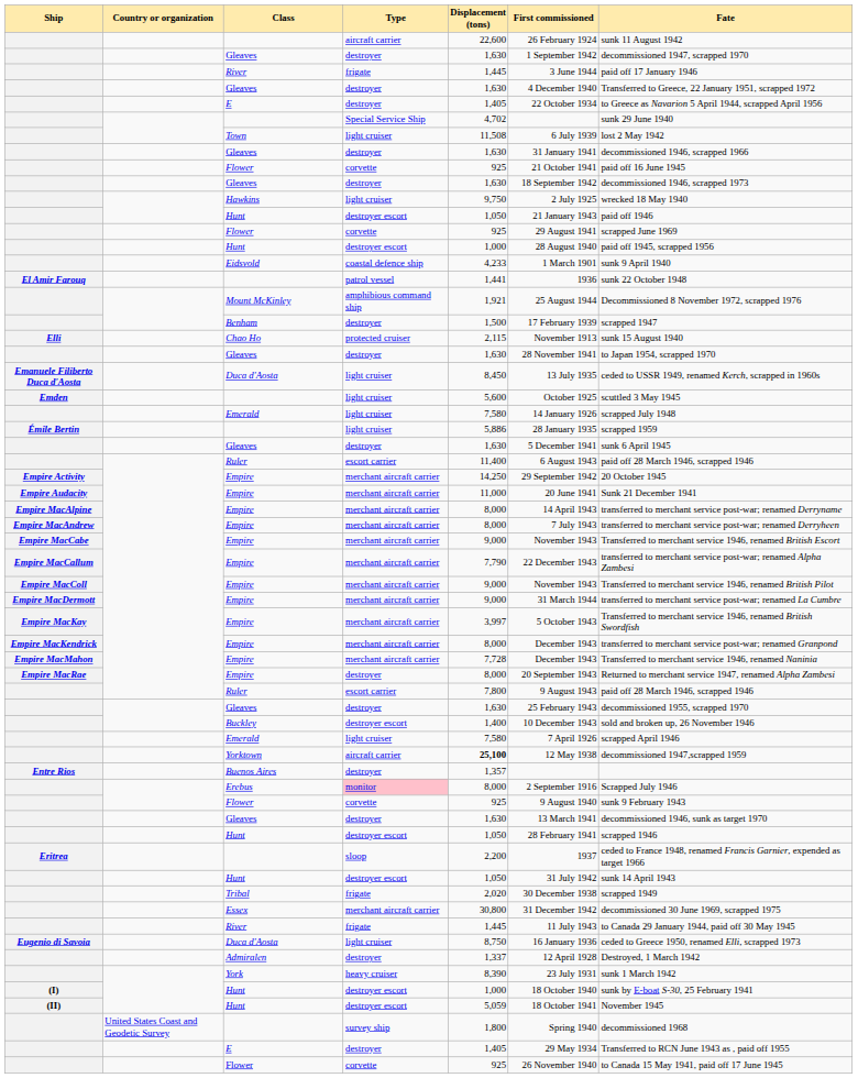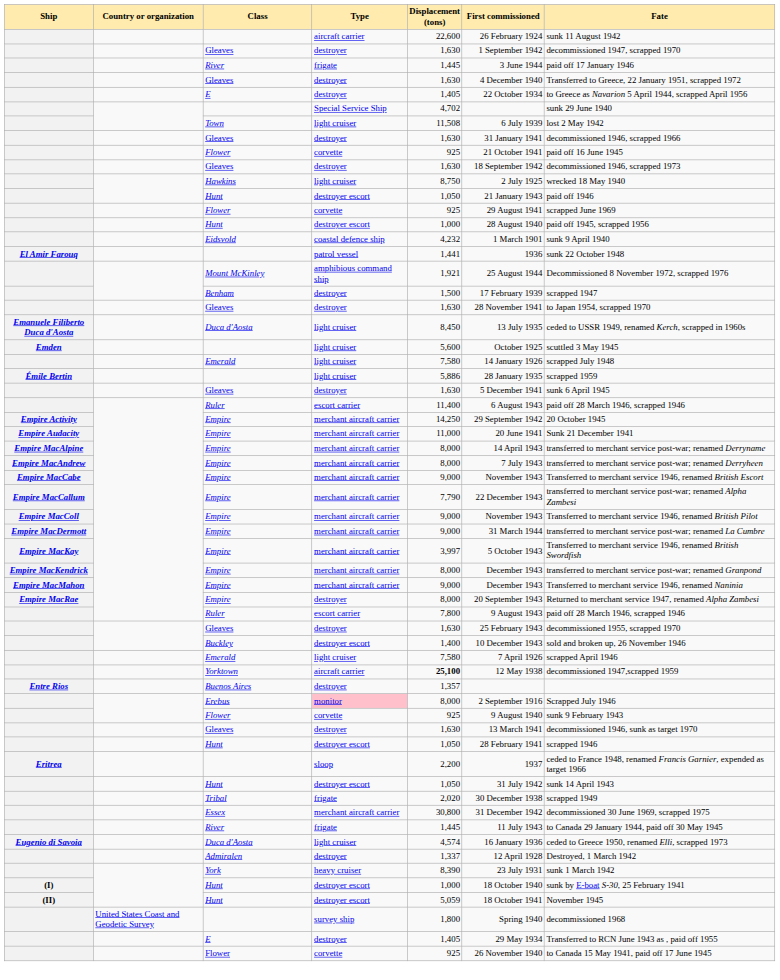 <table class="wikitable sortable plainrowheaders" style="width:100%; font-size: 90%">
 <tr>
 <th scope="col" style="width:12%; background: #ffebad;">Ship</th>
 <th scope="col" style="width:15%; background: #ffebad;">Country or organization</th>
 <th scope="col" style="width:15%; background: #ffebad;">Class</th>
 <th scope="col" style="width:13%; background: #ffebad;">Type</th>
 <th scope="col" style="width:2%; background: #ffebad;">Displacement (tons)</th>
 <th scope="col" style="width:11%; background: #ffebad;">First commissioned</th>
 <th scope="col" style="width:32%; background: #ffebad;">Fate</th>
 </tr>
 <tr>
 <th scope="row"></th>
 <td></td>
 <td></td>
 <td><a href='#'>aircraft carrier</a></td>
 <td style="text-align:right;">22,600</td>
 <td style="text-align:right;">26 February 1924</td>
 <td>sunk 11 August 1942</td>
 </tr>
 <tr>
 <th scope="row"></th>
 <td></td>
 <td><em><a href='#'></em>Gleaves<em></a></em></td>
 <td><a href='#'>destroyer</a></td>
 <td style="text-align:right;">1,630</td>
 <td style="text-align:right;">1 September 1942</td>
 <td>decommissioned 1947, scrapped 1970</td>
 </tr>
 <tr>
 <th scope="row"></th>
 <td></td>
 <td><em><a href='#'>River</a></em></td>
 <td><a href='#'>frigate</a></td>
 <td style="text-align:right;">1,445</td>
 <td style="text-align:right;">3 June 1944</td>
 <td>paid off 17 January 1946</td>
 </tr>
 <tr>
 <th scope="row"></th>
 <td></td>
 <td><em><a href='#'></em>Gleaves<em></a></em></td>
 <td><a href='#'>destroyer</a></td>
 <td style="text-align:right;">1,630</td>
 <td style="text-align:right;">4 December 1940</td>
 <td>Transferred to Greece, 22 January 1951, scrapped 1972</td>
 </tr>
 <tr>
 <th scope="row"></th>
 <td><br></td>
 <td><a href='#'><em>E</em></a></td>
 <td><a href='#'>destroyer</a></td>
 <td style="text-align:right;">1,405</td>
 <td style="text-align:right;">22 October 1934</td>
 <td>to Greece as <em>Navarion</em> 5 April 1944, scrapped April 1956</td>
 </tr>
 <tr>
 <th scope="row"></th>
 <td rowspan="2"></td>
 <td></td>
 <td><a href='#'>Special Service Ship</a></td>
 <td style="text-align:right;">4,702</td>
 <td style="text-align:right;"></td>
 <td>sunk 29 June 1940</td>
 </tr>
 <tr>
 <th scope="row"></th>
 <td><a href='#'><em>Town</em></a></td>
 <td><a href='#'>light cruiser</a></td>
 <td style="text-align:right;">11,508</td>
 <td style="text-align:right;">6 July 1939</td>
 <td>lost 2 May 1942</td>
 </tr>
 <tr>
 <th scope="row"></th>
 <td></td>
 <td><em><a href='#'></em>Gleaves<em></a></em></td>
 <td><a href='#'>destroyer</a></td>
 <td style="text-align:right;">1,630</td>
 <td style="text-align:right;">31 January 1941</td>
 <td>decommissioned 1946, scrapped 1966</td>
 </tr>
 <tr>
 <th scope="row"></th>
 <td></td>
 <td><em><a href='#'>Flower</a></em></td>
 <td><a href='#'>corvette</a></td>
 <td style="text-align:right;">925</td>
 <td style="text-align:right;">21 October 1941</td>
 <td>paid off 16 June 1945</td>
 </tr>
 <tr>
 <th scope="row"></th>
 <td></td>
 <td><em><a href='#'></em>Gleaves<em></a></em></td>
 <td><a href='#'>destroyer</a></td>
 <td style="text-align:right;">1,630</td>
 <td style="text-align:right;">18 September 1942</td>
 <td>decommissioned 1946, scrapped 1973</td>
 </tr>
 <tr>
 <th scope="row"></th>
 <td rowspan="2"></td>
 <td><em><a href='#'>Hawkins</a></em></td>
 <td><a href='#'>light cruiser</a></td>
-<td style="text-align:right;">9,750</td>
+<td style="text-align:right;">8,750</td>
 <td style="text-align:right;">2 July 1925</td>
 <td>wrecked 18 May 1940</td>
 </tr>
 <tr>
 <th scope="row"></th>
 <td><a href='#'><em>Hunt</em></a></td>
 <td><a href='#'>destroyer escort</a></td>
 <td style="text-align:right;">1,050</td>
 <td style="text-align:right;">21 January 1943</td>
 <td>paid off 1946</td>
 </tr>
 <tr>
 <th scope="row"></th>
 <td></td>
 <td><em><a href='#'>Flower</a></em></td>
 <td><a href='#'>corvette</a></td>
 <td style="text-align:right;">925</td>
 <td style="text-align:right;">29 August 1941</td>
 <td>scrapped June 1969</td>
 </tr>
 <tr>
 <th scope="row"></th>
 <td></td>
 <td><a href='#'><em>Hunt</em></a></td>
 <td><a href='#'>destroyer escort</a></td>
 <td style="text-align:right;">1,000</td>
 <td style="text-align:right;">28 August 1940</td>
 <td>paid off 1945, scrapped 1956</td>
 </tr>
 <tr>
 <th scope="row"></th>
 <td></td>
 <td><a href='#'><em>Eidsvold</em></a></td>
 <td><a href='#'>coastal defence ship</a></td>
-<td style="text-align:right;">4,233</td>
+<td style="text-align:right;">4,232</td>
 <td style="text-align:right;">1 March 1901</td>
 <td>sunk 9 April 1940</td>
 </tr>
 <tr>
 <th scope="row"><em><a href='#'>El Amir Farouq</a></em></th>
 <td></td>
 <td></td>
 <td><a href='#'>patrol vessel</a></td>
 <td style="text-align:right;">1,441</td>
 <td style="text-align:right;">1936</td>
 <td>sunk 22 October 1948</td>
 </tr>
 <tr>
 <th scope="row"></th>
 <td rowspan="2"></td>
 <td><em><a href='#'>Mount McKinley</a></em></td>
 <td><a href='#'>amphibious command ship</a></td>
 <td style="text-align:right;">1,921</td>
 <td style="text-align:right;">25 August 1944</td>
 <td>Decommissioned 8 November 1972, scrapped 1976</td>
 </tr>
 <tr>
 <th scope="row"></th>
 <td><em><a href='#'>Benham</a></em></td>
 <td><a href='#'>destroyer</a></td>
 <td style="text-align:right;">1,500</td>
 <td style="text-align:right;">17 February 1939</td>
 <td>scrapped 1947</td>
-</tr>
-<tr>
-<th scope="row"><a href='#'><em>Elli</em></a></th>
-<td></td>
-<td><a href='#'><em>Chao Ho</em></a></td>
-<td><a href='#'>protected cruiser</a></td>
-<td style="text-align:right;">2,115</td>
-<td style="text-align:right;">November 1913</td>
-<td>sunk 15 August 1940</td>
 </tr>
 <tr>
 <th scope="row"></th>
 <td></td>
 <td><em><a href='#'></em>Gleaves<em></a></em></td>
 <td><a href='#'>destroyer</a></td>
 <td style="text-align:right;">1,630</td>
 <td style="text-align:right;">28 November 1941</td>
 <td>to Japan 1954, scrapped 1970</td>
 </tr>
 <tr>
 <th scope="row"><em><a href='#'>Emanuele Filiberto Duca d'Aosta</a></em></th>
 <td></td>
 <td><a href='#'><em>Duca d'Aosta</em></a></td>
 <td><a href='#'>light cruiser</a></td>
 <td style="text-align:right;">8,450</td>
 <td style="text-align:right;">13 July 1935</td>
 <td>ceded to USSR 1949, renamed <em>Kerch</em>, scrapped in 1960s</td>
 </tr>
 <tr>
 <th scope="row"><em><a href='#'>Emden</a></em></th>
 <td></td>
 <td></td>
 <td><a href='#'>light cruiser</a></td>
 <td style="text-align:right;">5,600</td>
 <td style="text-align:right;">October 1925</td>
 <td>scuttled 3 May 1945</td>
 </tr>
 <tr>
 <th scope="row"></th>
 <td></td>
 <td><a href='#'><em>Emerald</em></a></td>
 <td><a href='#'>light cruiser</a></td>
 <td style="text-align:right;">7,580</td>
 <td style="text-align:right;">14 January 1926</td>
 <td>scrapped July 1948</td>
 </tr>
 <tr>
 <th scope="row"><em><a href='#'>Émile Bertin</a></em></th>
 <td><br></td>
 <td></td>
 <td><a href='#'>light cruiser</a></td>
 <td style="text-align:right;">5,886</td>
 <td style="text-align:right;">28 January 1935</td>
 <td>scrapped 1959</td>
 </tr>
 <tr>
 <th scope="row"></th>
 <td></td>
 <td><em><a href='#'></em>Gleaves<em></a></em></td>
 <td><a href='#'>destroyer</a></td>
 <td style="text-align:right;">1,630</td>
 <td style="text-align:right;">5 December 1941</td>
 <td>sunk 6 April 1945</td>
 </tr>
 <tr>
 <th scope="row"></th>
 <td rowspan="14"></td>
 <td><a href='#'><em>Ruler</em></a></td>
 <td><a href='#'>escort carrier</a></td>
 <td style="text-align:right;">11,400</td>
 <td style="text-align:right;">6 August 1943</td>
 <td>paid off 28 March 1946, scrapped 1946</td>
 </tr>
 <tr>
 <th scope="row"><a href='#'><em>Empire Activity</em></a></th>
 <td><a href='#'><em>Empire</em></a></td>
 <td><a href='#'>merchant aircraft carrier</a></td>
 <td style="text-align:right;">14,250</td>
 <td style="text-align:right;">29 September 1942</td>
 <td>20 October 1945</td>
 </tr>
 <tr>
 <th scope="row"><a href='#'><em>Empire Audacity</em></a></th>
 <td><a href='#'><em>Empire</em></a></td>
 <td><a href='#'>merchant aircraft carrier</a></td>
 <td style="text-align:right;">11,000</td>
 <td style="text-align:right;">20 June 1941</td>
 <td>Sunk 21 December 1941</td>
 </tr>
 <tr>
 <th scope="row"><em><a href='#'>Empire MacAlpine</a></em></th>
 <td><a href='#'><em>Empire</em></a></td>
 <td><a href='#'>merchant aircraft carrier</a></td>
 <td style="text-align:right;">8,000</td>
 <td style="text-align:right;">14 April 1943</td>
 <td>transferred to merchant service post-war; renamed <em>Derryname</em></td>
 </tr>
 <tr>
 <th scope="row"><em><a href='#'>Empire MacAndrew</a></em></th>
 <td><a href='#'><em>Empire</em></a></td>
 <td><a href='#'>merchant aircraft carrier</a></td>
 <td style="text-align:right;">8,000</td>
 <td style="text-align:right;">7 July 1943</td>
 <td>transferred to merchant service post-war; renamed <em>Derryheen</em></td>
 </tr>
 <tr>
 <th scope="row"><em><a href='#'>Empire MacCabe</a></em></th>
 <td><a href='#'><em>Empire</em></a></td>
 <td><a href='#'>merchant aircraft carrier</a></td>
 <td style="text-align:right;">9,000</td>
 <td style="text-align:right;">November 1943</td>
 <td>Transferred to merchant service 1946, renamed <em>British Escort</em></td>
 </tr>
 <tr>
 <th scope="row"><em><a href='#'>Empire MacCallum</a></em></th>
 <td><a href='#'><em>Empire</em></a></td>
 <td><a href='#'>merchant aircraft carrier</a></td>
 <td style="text-align:right;">7,790</td>
 <td style="text-align:right;">22 December 1943</td>
 <td>transferred to merchant service post-war; renamed <em>Alpha Zambesi</em></td>
 </tr>
 <tr>
 <th scope="row"><em><a href='#'>Empire MacColl</a></em></th>
 <td><a href='#'><em>Empire</em></a></td>
 <td><a href='#'>merchant aircraft carrier</a></td>
 <td style="text-align:right;">9,000</td>
 <td style="text-align:right;">November 1943</td>
 <td>Transferred to merchant service 1946, renamed <em>British Pilot</em></td>
 </tr>
 <tr>
 <th scope="row"><em><a href='#'>Empire MacDermott</a></em></th>
 <td><a href='#'><em>Empire</em></a></td>
 <td><a href='#'>merchant aircraft carrier</a></td>
 <td style="text-align:right;">9,000</td>
 <td style="text-align:right;">31 March 1944</td>
 <td>transferred to merchant service post-war; renamed <em>La Cumbre</em></td>
 </tr>
 <tr>
 <th scope="row"><em><a href='#'>Empire MacKay</a></em></th>
 <td><a href='#'><em>Empire</em></a></td>
 <td><a href='#'>merchant aircraft carrier</a></td>
 <td style="text-align:right;">3,997</td>
 <td style="text-align:right;">5 October 1943</td>
 <td>Transferred to merchant service 1946, renamed <em>British Swordfish</em></td>
 </tr>
 <tr>
 <th scope="row"><em><a href='#'>Empire MacKendrick</a></em></th>
 <td><a href='#'><em>Empire</em></a></td>
 <td><a href='#'>merchant aircraft carrier</a></td>
 <td style="text-align:right;">8,000</td>
 <td style="text-align:right;">December 1943</td>
 <td>transferred to merchant service post-war; renamed <em>Granpond</em></td>
 </tr>
 <tr>
 <th scope="row"><em><a href='#'>Empire MacMahon</a></em></th>
 <td><a href='#'><em>Empire</em></a></td>
 <td><a href='#'>merchant aircraft carrier</a></td>
-<td style="text-align:right;">7,728</td>
+<td style="text-align:right;">9,000</td>
 <td style="text-align:right;">December 1943</td>
 <td>Transferred to merchant service 1946, renamed <em>Naninia</em></td>
 </tr>
 <tr>
 <th scope="row"><em><a href='#'>Empire MacRae</a></em></th>
 <td><a href='#'><em>Empire</em></a></td>
 <td><a href='#'>destroyer</a></td>
 <td style="text-align:right;">8,000</td>
 <td style="text-align:right;">20 September 1943</td>
 <td>Returned to merchant service 1947, renamed <em>Alpha Zambesi</em></td>
 </tr>
 <tr>
 <th scope="row"></th>
 <td><a href='#'><em>Ruler</em></a></td>
 <td><a href='#'>escort carrier</a></td>
 <td style="text-align:right;">7,800</td>
 <td style="text-align:right;">9 August 1943</td>
 <td>paid off 28 March 1946, scrapped 1946</td>
 </tr>
 <tr>
 <th scope="row"></th>
 <td rowspan="2"></td>
 <td><em><a href='#'></em>Gleaves<em></a></em></td>
 <td><a href='#'>destroyer</a></td>
 <td style="text-align:right;">1,630</td>
 <td style="text-align:right;">25 February 1943</td>
 <td>decommissioned 1955, scrapped 1970</td>
 </tr>
 <tr>
 <th scope="row"></th>
 <td><a href='#'><em>Buckley</em></a></td>
 <td><a href='#'>destroyer escort</a></td>
 <td style="text-align:right;">1,400</td>
 <td style="text-align:right;">10 December 1943</td>
 <td>sold and broken up, 26 November 1946</td>
 </tr>
 <tr>
 <th scope="row"></th>
 <td></td>
 <td><a href='#'><em>Emerald</em></a></td>
 <td><a href='#'>light cruiser</a></td>
 <td style="text-align:right;">7,580</td>
 <td style="text-align:right;">7 April 1926</td>
 <td>scrapped April 1946</td>
 </tr>
 <tr>
 <th scope="row"></th>
 <td></td>
 <td><a href='#'><em>Yorktown</em></a></td>
 <td><a href='#'>aircraft carrier</a></td>
 <td style="text-align:right;"><strong>25,100</strong></td>
 <td style="text-align:right;">12 May 1938</td>
 <td>decommissioned 1947,scrapped 1959</td>
 </tr>
 <tr>
 <th scope="row"><em><a href='#'>Entre Rios</a></em></th>
 <td></td>
 <td><em><a href='#'>Buenos Aires</a></em></td>
 <td><a href='#'>destroyer</a></td>
 <td style="text-align:right;">1,357</td>
 <td style="text-align:right;"></td>
 <td></td>
 </tr>
 <tr>
 <th scope="row"></th>
 <td rowspan="2"></td>
 <td><em><a href='#'>Erebus</a></em></td>
 <td style="background: pink;"><a href='#'>monitor</a></td>
 <td style="text-align:right;">8,000</td>
 <td style="text-align:right;">2 September 1916</td>
 <td>Scrapped July 1946</td>
 </tr>
 <tr>
 <th scope="row"></th>
 <td><em><a href='#'>Flower</a></em></td>
 <td><a href='#'>corvette</a></td>
 <td style="text-align:right;">925</td>
 <td style="text-align:right;">9 August 1940</td>
 <td>sunk 9 February 1943</td>
 </tr>
 <tr>
 <th scope="row"></th>
 <td></td>
 <td><em><a href='#'></em>Gleaves<em></a></em></td>
 <td><a href='#'>destroyer</a></td>
 <td style="text-align:right;">1,630</td>
 <td style="text-align:right;">13 March 1941</td>
 <td>decommissioned 1946, sunk as target 1970</td>
 </tr>
 <tr>
 <th scope="row"></th>
 <td></td>
 <td><a href='#'><em>Hunt</em></a></td>
 <td><a href='#'>destroyer escort</a></td>
 <td style="text-align:right;">1,050</td>
 <td style="text-align:right;">28 February 1941</td>
 <td>scrapped 1946</td>
 </tr>
 <tr>
 <th scope="row"><em><a href='#'>Eritrea</a></em></th>
 <td></td>
 <td></td>
 <td><a href='#'>sloop</a></td>
 <td style="text-align:right;">2,200</td>
 <td style="text-align:right;">1937</td>
 <td>ceded to France 1948, renamed  <em>Francis Garnier</em>, expended as target 1966</td>
 </tr>
 <tr>
 <th scope="row"></th>
 <td></td>
 <td><a href='#'><em>Hunt</em></a></td>
 <td><a href='#'>destroyer escort</a></td>
 <td style="text-align:right;">1,050</td>
 <td style="text-align:right;">31 July 1942</td>
 <td>sunk 14 April 1943</td>
 </tr>
 <tr>
 <th scope="row"></th>
 <td></td>
 <td><em><a href='#'>Tribal</a></em></td>
 <td><a href='#'>frigate</a></td>
 <td style="text-align:right;">2,020</td>
 <td style="text-align:right;">30 December 1938</td>
 <td>scrapped 1949</td>
 </tr>
 <tr>
 <th scope="row"></th>
 <td></td>
 <td><a href='#'><em>Essex</em></a></td>
 <td><a href='#'>merchant aircraft carrier</a></td>
 <td style="text-align:right;">30,800</td>
 <td style="text-align:right;">31 December 1942</td>
 <td>decommissioned 30 June 1969, scrapped 1975</td>
 </tr>
 <tr>
 <th scope="row"></th>
 <td><br></td>
 <td><em><a href='#'>River</a></em></td>
 <td><a href='#'>frigate</a></td>
 <td style="text-align:right;">1,445</td>
 <td style="text-align:right;">11 July 1943</td>
 <td>to Canada 29 January 1944, paid off 30 May 1945</td>
 </tr>
 <tr>
 <th scope="row"><em><a href='#'>Eugenio di Savoia</a></em></th>
 <td></td>
 <td><a href='#'><em>Duca d'Aosta</em></a></td>
 <td><a href='#'>light cruiser</a></td>
-<td style="text-align:right;">8,750</td>
+<td style="text-align:right;">4,574</td>
 <td style="text-align:right;">16 January 1936</td>
 <td>ceded to Greece 1950, renamed  <em>Elli</em>, scrapped 1973</td>
 </tr>
 <tr>
 <th scope="row"></th>
 <td></td>
 <td><a href='#'><em>Admiralen</em></a></td>
 <td><a href='#'>destroyer</a></td>
 <td style="text-align:right;">1,337</td>
 <td style="text-align:right;">12 April 1928</td>
 <td>Destroyed, 1 March 1942</td>
 </tr>
 <tr>
 <th scope="row"></th>
 <td rowspan="3"></td>
 <td><a href='#'><em>York</em></a></td>
 <td><a href='#'>heavy cruiser</a></td>
 <td style="text-align:right;">8,390</td>
 <td style="text-align:right;">23 July 1931</td>
 <td>sunk 1 March 1942</td>
 </tr>
 <tr>
 <th scope="row"> (I)</th>
 <td><a href='#'><em>Hunt</em></a></td>
 <td><a href='#'>destroyer escort</a></td>
 <td style="text-align:right;">1,000</td>
 <td style="text-align:right;">18 October 1940</td>
 <td>sunk by <a href='#'>E-boat</a> <em>S-30</em>, 25 February 1941</td>
 </tr>
 <tr>
 <th scope="row"> (II)</th>
 <td><a href='#'><em>Hunt</em></a></td>
 <td><a href='#'>destroyer escort</a></td>
 <td style="text-align:right;">5,059</td>
 <td style="text-align:right;">18 October 1941</td>
 <td>November 1945</td>
 </tr>
 <tr>
 <th scope="row"></th>
 <td> <a href='#'>United States Coast and Geodetic Survey</a></td>
 <td></td>
 <td><a href='#'>survey ship</a></td>
 <td style="text-align:right;">1,800</td>
 <td style="text-align:right;">Spring 1940</td>
 <td>decommissioned 1968</td>
 </tr>
 <tr>
 <th scope="row"></th>
 <td><br></td>
 <td><em><a href='#'>E</a></em></td>
 <td><a href='#'>destroyer</a></td>
 <td style="text-align:right;">1,405</td>
 <td style="text-align:right;">29 May 1934</td>
 <td>Transferred to RCN June 1943 as , paid off 1955</td>
 </tr>
 <tr>
 <th scope="row"></th>
 <td><br></td>
 <td><a href='#'>Flower</a></td>
 <td><a href='#'>corvette</a></td>
 <td style="text-align:right;">925</td>
 <td style="text-align:right;">26 November 1940</td>
 <td>to Canada 15 May 1941, paid off 17 June 1945</td>
 </tr>
 </table>
